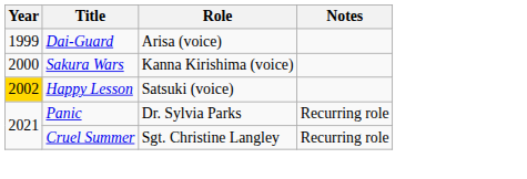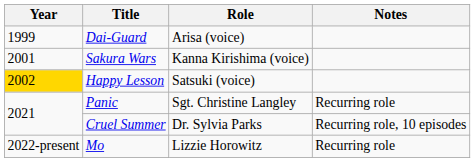 <table class="wikitable sortable">
 <tr>
 <th>Year</th>
 <th>Title</th>
 <th>Role</th>
 <th>Notes</th>
 </tr>
 <tr>
 <td>1999</td>
 <td><em><a href='#'>Dai-Guard</a></em></td>
 <td>Arisa (voice)</td>
 <td></td>
 </tr>
 <tr>
-<td>2000</td>
+<td>2001</td>
 <td><em><a href='#'>Sakura Wars</a></em></td>
 <td>Kanna Kirishima (voice)</td>
 <td></td>
 </tr>
 <tr>
 <td style="background: gold;">2002</td>
 <td><em><a href='#'>Happy Lesson</a></em></td>
 <td>Satsuki (voice)</td>
 <td></td>
 </tr>
 <tr>
 <td rowspan="2">2021</td>
 <td><em><a href='#'>Panic</a></em></td>
-<td>Dr. Sylvia Parks</td>
+<td>Sgt. Christine Langley</td>
 <td>Recurring role</td>
 </tr>
 <tr>
 <td><em><a href='#'>Cruel Summer</a></em></td>
-<td>Sgt. Christine Langley</td>
+<td>Dr. Sylvia Parks</td>
+<td>Recurring role, 10 episodes</td>
+</tr>
+<tr>
+<td>2022-present</td>
+<td><em><a href='#'>Mo</a></em></td>
+<td>Lizzie Horowitz</td>
 <td>Recurring role</td>
 </tr>
 </table>
